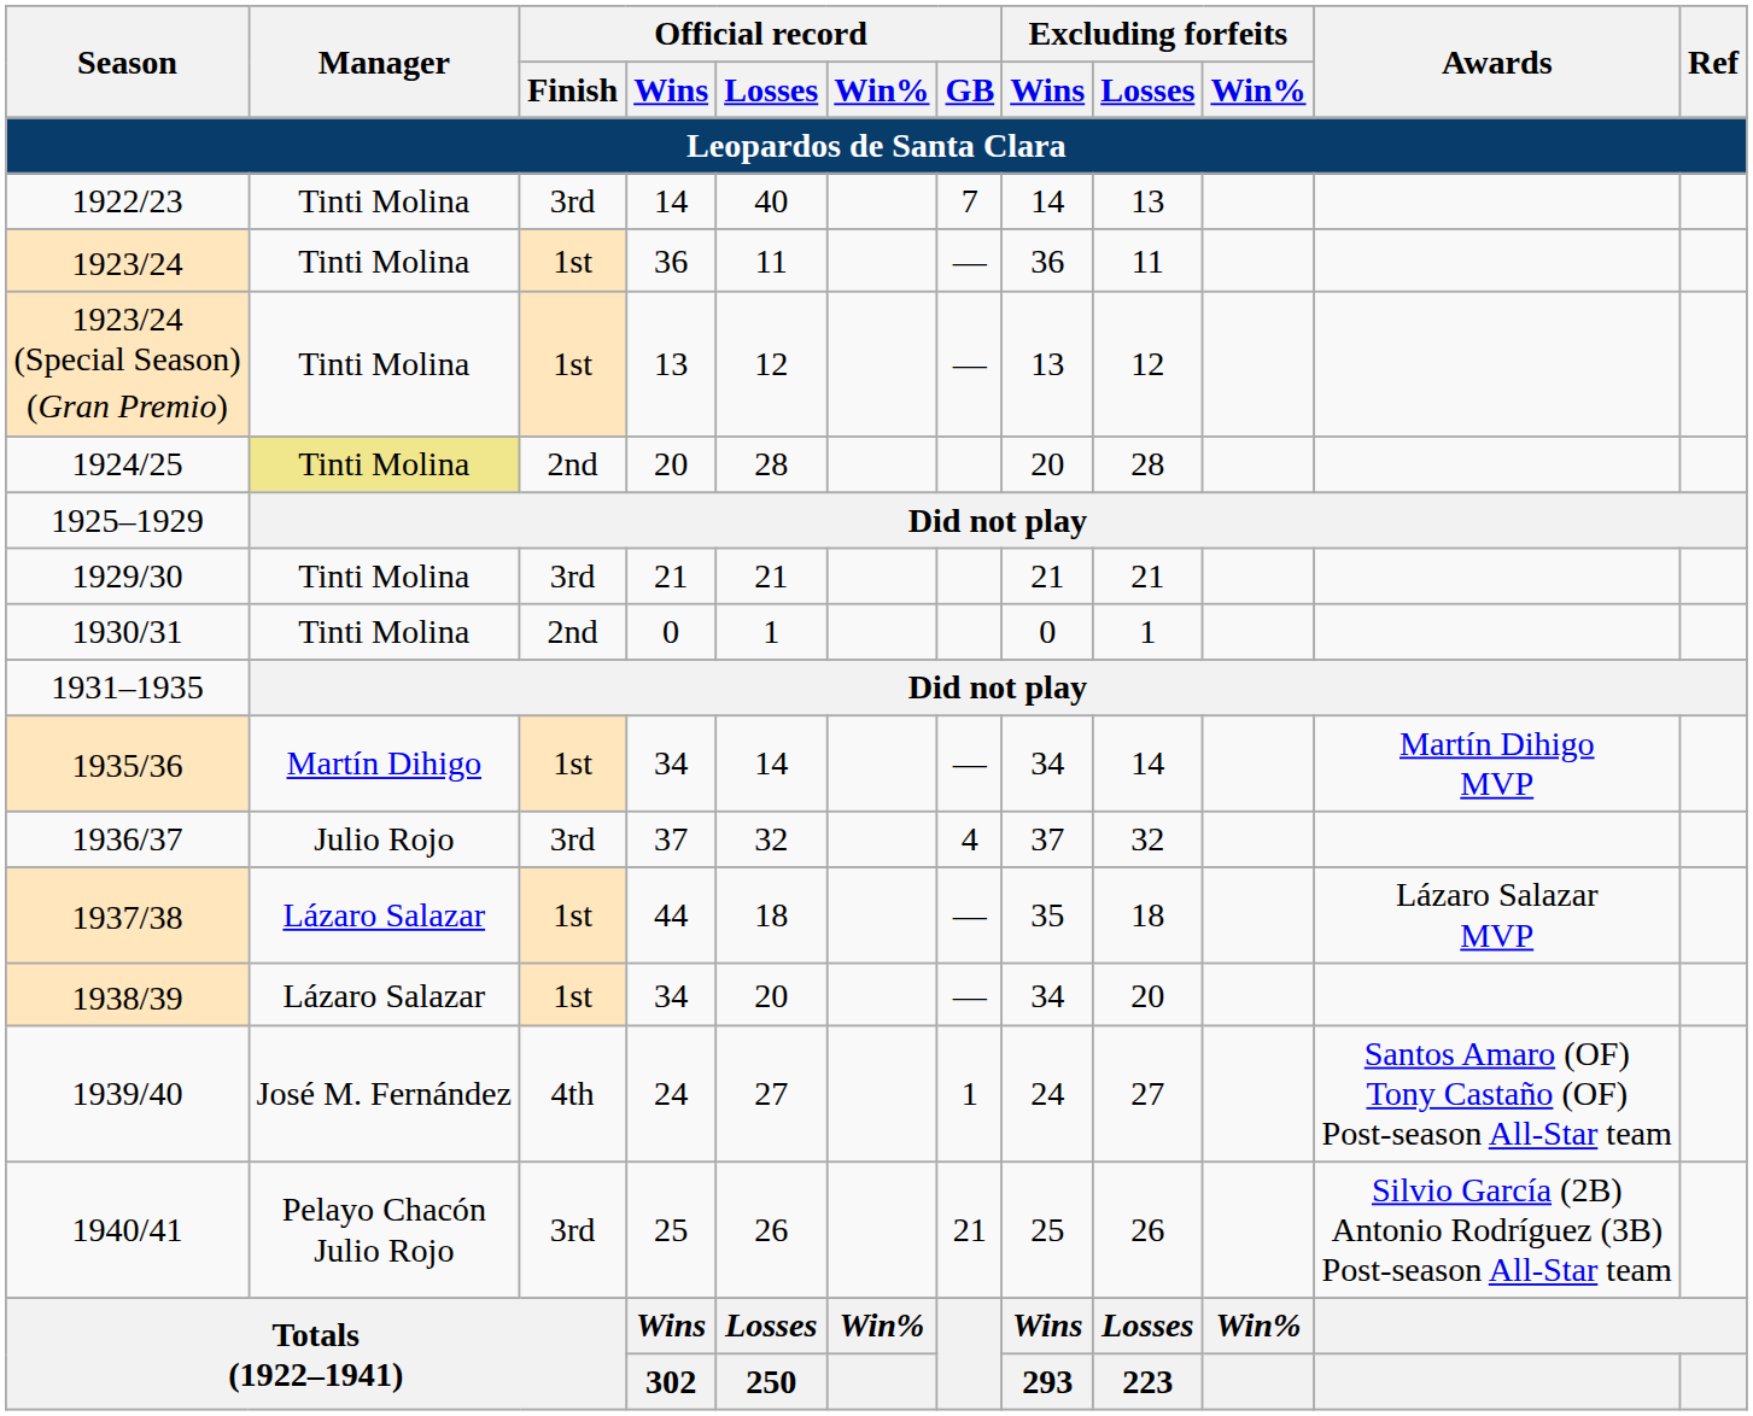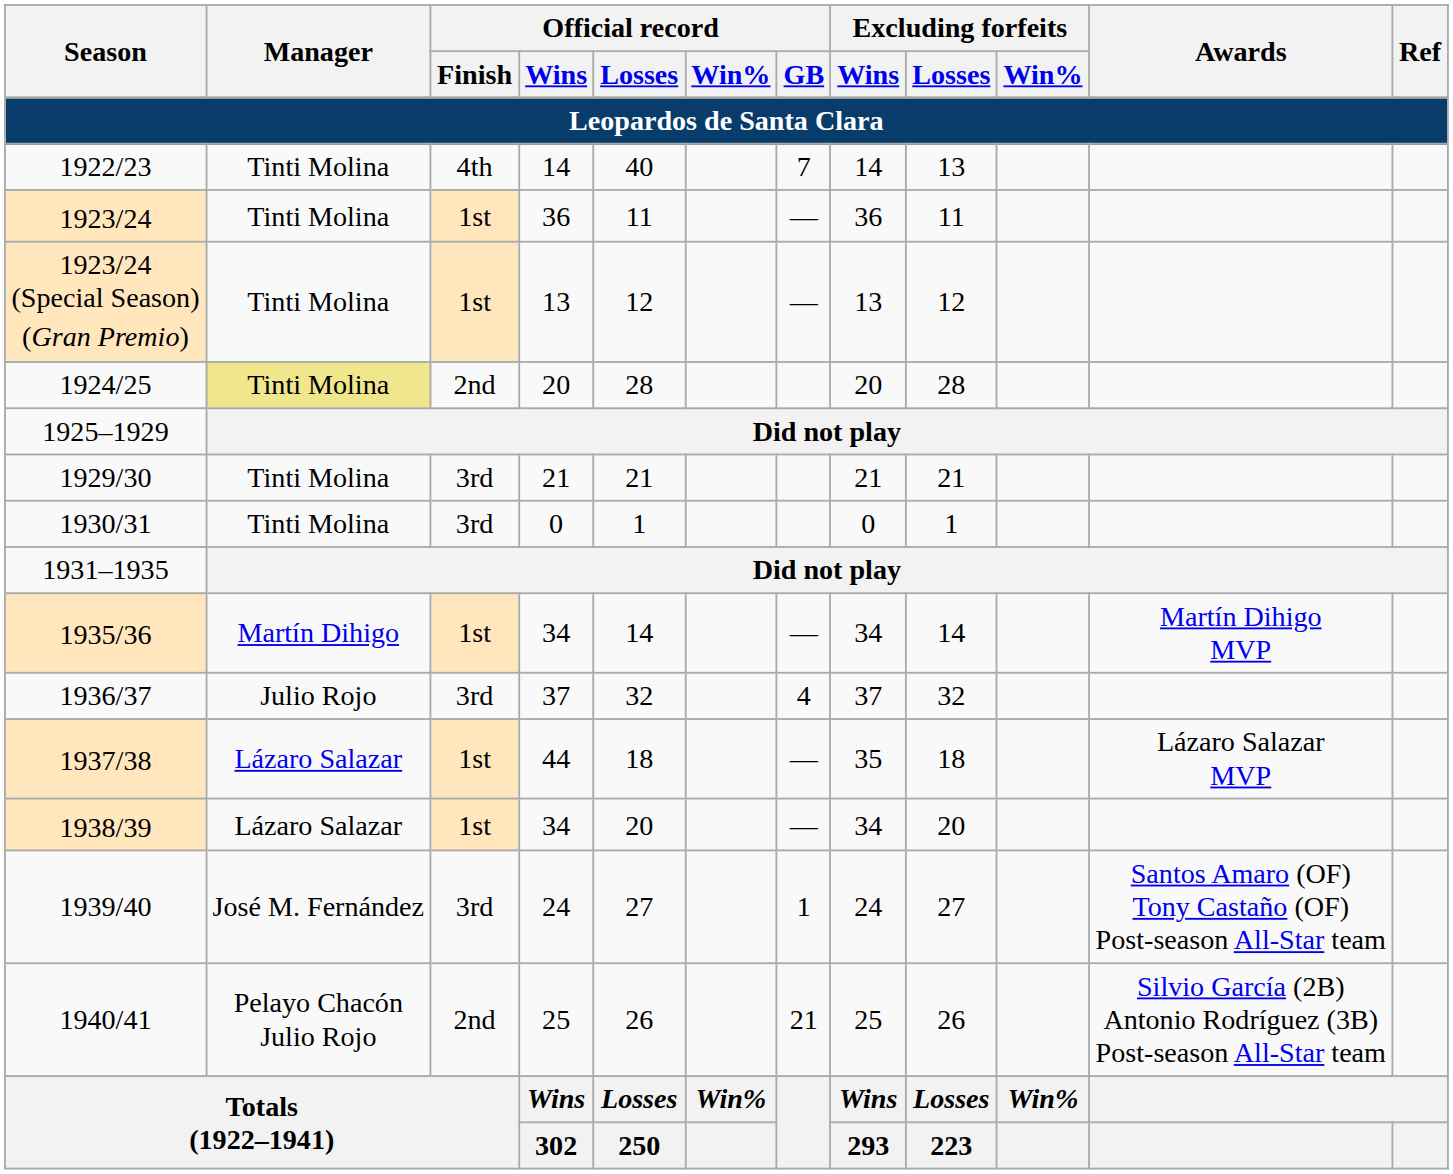 <table class="wikitable" style="text-align:center; font-size:95%">
 <tr>
 <th rowspan=2>Season</th>
 <th rowspan=2>Manager</th>
 <th colspan=5>Official record</th>
 <th colspan=3>Excluding forfeits</th>
 <th rowspan=2>Awards</th>
 <th rowspan=2>Ref</th>
 </tr>
 <tr>
 <th>Finish</th>
 <th><a href='#'>Wins</a></th>
 <th><a href='#'>Losses</a></th>
 <th><a href='#'>Win%</a></th>
 <th><a href='#'>GB</a></th>
 <th><a href='#'>Wins</a></th>
 <th><a href='#'>Losses</a></th>
 <th><a href='#'>Win%</a></th>
 </tr>
 <tr>
 </tr>
 <tr>
 <td align="center" colspan="12" style="background:#083C6B; color:white"><strong>Leopardos de Santa Clara</strong></td>
 </tr>
 <tr>
 <td>1922/23</td>
 <td>Tinti Molina</td>
-<td>3rd</td>
+<td>4th</td>
 <td>14</td>
 <td>40</td>
 <td></td>
 <td>7</td>
 <td>14</td>
 <td>13</td>
 <td></td>
 <td></td>
 <td></td>
 </tr>
 <tr>
 <td bgcolor="#FFE6BD">1923/24<sup></sup></td>
 <td>Tinti Molina</td>
 <td bgcolor="#FFE6BD">1st</td>
 <td>36</td>
 <td>11</td>
 <td></td>
 <td>—</td>
 <td>36</td>
 <td>11</td>
 <td></td>
 <td></td>
 <td></td>
 </tr>
 <tr>
 <td bgcolor="#FFE6BD">1923/24<br>(Special Season)<br>(<em>Gran Premio</em>)<sup></sup></td>
 <td>Tinti Molina</td>
 <td bgcolor="#FFE6BD">1st</td>
 <td>13</td>
 <td>12</td>
 <td></td>
 <td>—</td>
 <td>13</td>
 <td>12</td>
 <td></td>
 <td></td>
 <td></td>
 </tr>
 <tr>
 <td>1924/25</td>
 <td style="background: khaki;">Tinti Molina</td>
 <td>2nd</td>
 <td>20</td>
 <td>28</td>
 <td></td>
 <td></td>
 <td>20</td>
 <td>28</td>
 <td></td>
 <td></td>
 <td></td>
 </tr>
 <tr>
 <td>1925–1929</td>
 <th colspan="11">Did not play</th>
 </tr>
 <tr>
 <td>1929/30</td>
 <td>Tinti Molina</td>
 <td>3rd</td>
 <td>21</td>
 <td>21</td>
 <td></td>
 <td></td>
 <td>21</td>
 <td>21</td>
 <td></td>
 <td></td>
 <td></td>
 </tr>
 <tr>
 <td>1930/31</td>
 <td>Tinti Molina</td>
-<td>2nd</td>
+<td>3rd</td>
 <td>0</td>
 <td>1</td>
 <td></td>
 <td></td>
 <td>0</td>
 <td>1</td>
 <td></td>
 <td></td>
 <td></td>
 </tr>
 <tr>
 <td>1931–1935</td>
 <th colspan="11">Did not play</th>
 </tr>
 <tr>
 <td bgcolor="#FFE6BD">1935/36<sup></sup></td>
 <td><a href='#'>Martín Dihigo</a></td>
 <td bgcolor="#FFE6BD">1st</td>
 <td>34</td>
 <td>14</td>
 <td></td>
 <td>—</td>
 <td>34</td>
 <td>14</td>
 <td></td>
 <td><a href='#'>Martín Dihigo</a><br><a href='#'>MVP</a></td>
 <td></td>
 </tr>
 <tr>
 <td>1936/37</td>
 <td>Julio Rojo</td>
 <td>3rd</td>
 <td>37</td>
 <td>32</td>
 <td></td>
 <td>4</td>
 <td>37</td>
 <td>32</td>
 <td></td>
 <td></td>
 <td></td>
 </tr>
 <tr>
 <td bgcolor="#FFE6BD">1937/38<sup></sup></td>
 <td><a href='#'>Lázaro Salazar</a></td>
 <td bgcolor="#FFE6BD">1st</td>
 <td>44</td>
 <td>18</td>
 <td></td>
 <td>—</td>
 <td>35</td>
 <td>18</td>
 <td></td>
 <td>Lázaro Salazar<br><a href='#'>MVP</a></td>
 <td></td>
 </tr>
 <tr>
 <td bgcolor="#FFE6BD">1938/39<sup></sup></td>
 <td>Lázaro Salazar</td>
 <td bgcolor="#FFE6BD">1st</td>
 <td>34</td>
 <td>20</td>
 <td></td>
 <td>—</td>
 <td>34</td>
 <td>20</td>
 <td></td>
 <td></td>
 <td></td>
 </tr>
 <tr>
 <td>1939/40</td>
 <td>José M. Fernández</td>
-<td>4th</td>
+<td>3rd</td>
 <td>24</td>
 <td>27</td>
 <td></td>
 <td>1</td>
 <td>24</td>
 <td>27</td>
 <td></td>
 <td><a href='#'>Santos Amaro</a> (OF)<br><a href='#'>Tony Castaño</a> (OF)<br>Post-season <a href='#'>All-Star</a> team</td>
 <td></td>
 </tr>
 <tr>
 <td>1940/41</td>
 <td>Pelayo Chacón<br>Julio Rojo</td>
-<td>3rd</td>
+<td>2nd</td>
 <td>25</td>
 <td>26</td>
 <td></td>
 <td>21</td>
 <td>25</td>
 <td>26</td>
 <td></td>
 <td><a href='#'>Silvio García</a> (2B)<br>Antonio Rodríguez (3B)<br>Post-season <a href='#'>All-Star</a> team</td>
 <td></td>
 </tr>
 <tr>
 <th colspan=3 rowspan=2>Totals<br>(1922–1941)</th>
 <th><em>Wins</em></th>
 <th><em>Losses</em></th>
 <th><em>Win%</em></th>
 <th rowspan=2></th>
 <th><em>Wins</em></th>
 <th><em>Losses</em></th>
 <th><em>Win%</em></th>
 <th colspan=2></th>
 </tr>
 <tr>
 <th>302</th>
 <th>250</th>
 <th></th>
 <th>293</th>
 <th>223</th>
 <th></th>
 <th></th>
 <th></th>
 </tr>
 </table>
